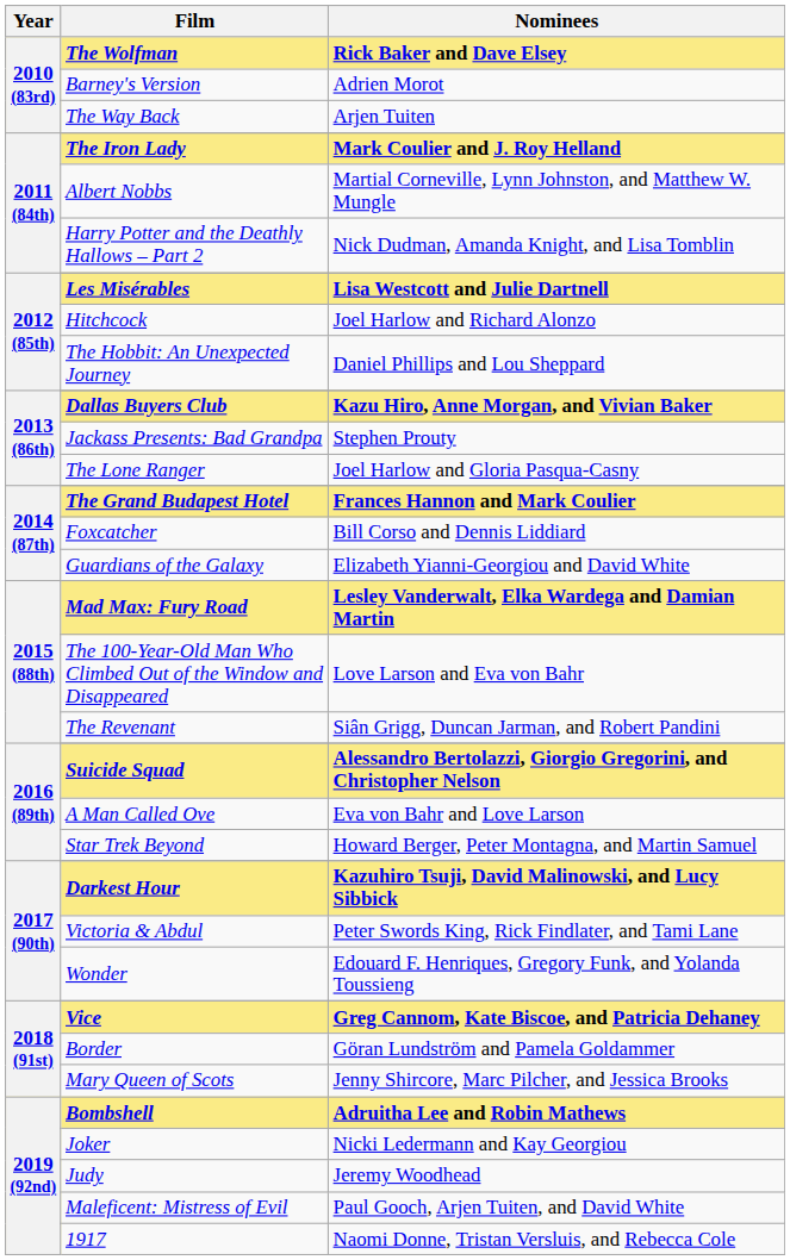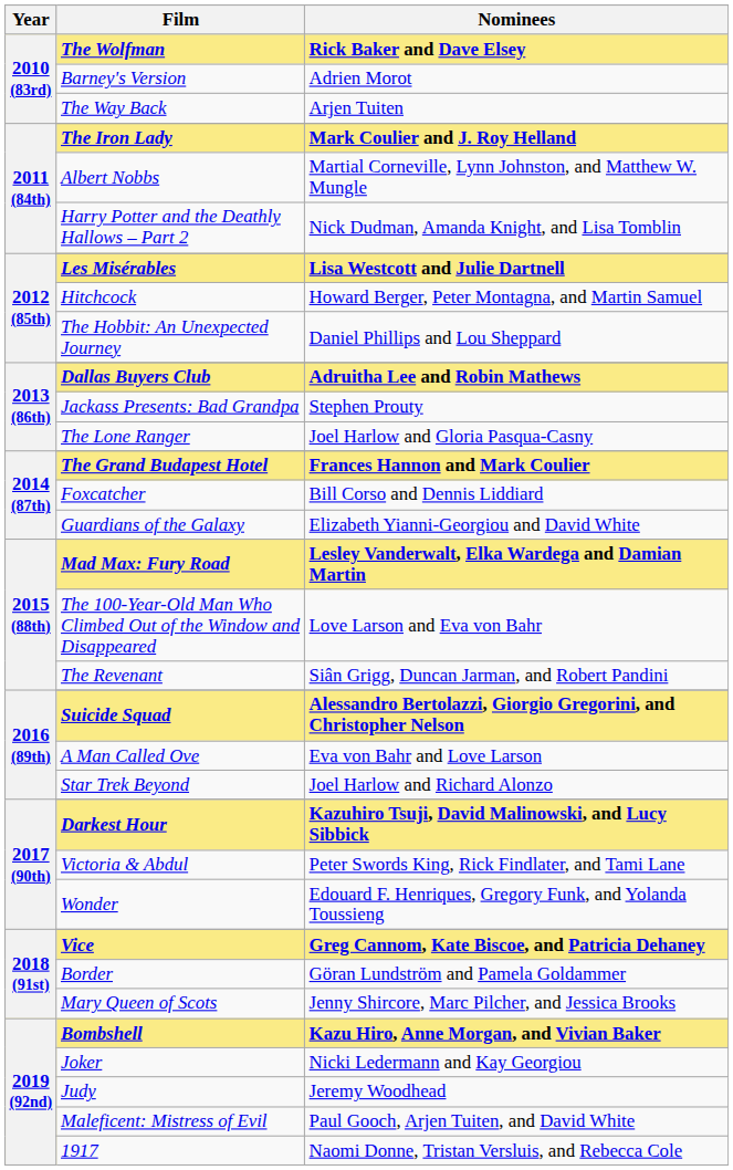 <table class="wikitable" style="width:100%">
 <tr bgcolor="#bebebe">
 <th width="5%">Year</th>
 <th width="35%">Film</th>
 <th width="60%">Nominees</th>
 </tr>
 <tr style="background:#FAEB86">
 <th rowspan="3"><a href='#'>2010</a><br><small><a href='#'>(83rd)</a></small></th>
 <td><strong><em><a href='#'>The Wolfman</a></em></strong></td>
 <td><strong><a href='#'>Rick Baker</a> and <a href='#'>Dave Elsey</a></strong></td>
 </tr>
 <tr>
 <td><em><a href='#'>Barney's Version</a></em></td>
 <td><a href='#'>Adrien Morot</a></td>
 </tr>
 <tr>
 <td><em><a href='#'>The Way Back</a></em></td>
 <td><a href='#'>Arjen Tuiten</a></td>
 </tr>
 <tr>
 <th rowspan="4" style="text-align:center"><a href='#'>2011</a><br><small><a href='#'>(84th)</a></small></th>
 </tr>
 <tr style="background:#FAEB86">
 <td><strong><em><a href='#'>The Iron Lady</a></em></strong></td>
 <td><strong><a href='#'>Mark Coulier</a> and <a href='#'>J. Roy Helland</a></strong></td>
 </tr>
 <tr>
 <td scope="row"><em><a href='#'>Albert Nobbs</a></em></td>
 <td><a href='#'>Martial Corneville</a>, <a href='#'>Lynn Johnston</a>, and <a href='#'>Matthew W. Mungle</a></td>
 </tr>
 <tr>
 <td><em><a href='#'>Harry Potter and the Deathly Hallows – Part 2</a></em></td>
 <td><a href='#'>Nick Dudman</a>, <a href='#'>Amanda Knight</a>, and <a href='#'>Lisa Tomblin</a></td>
 </tr>
 <tr>
 <th rowspan="4" style="text-align:center"><a href='#'>2012</a><br><small><a href='#'>(85th)</a></small></th>
 </tr>
 <tr style="background:#FAEB86">
 <td><strong><em><a href='#'>Les Misérables</a></em></strong></td>
 <td><strong><a href='#'>Lisa Westcott</a> and <a href='#'>Julie Dartnell</a></strong></td>
 </tr>
 <tr>
 <td><em><a href='#'>Hitchcock</a></em></td>
-<td><a href='#'>Joel Harlow</a> and <a href='#'>Richard Alonzo</a></td>
+<td><a href='#'>Howard Berger</a>, <a href='#'>Peter Montagna</a>, and <a href='#'>Martin Samuel</a></td>
 </tr>
 <tr>
 <td><em><a href='#'>The Hobbit: An Unexpected Journey</a></em></td>
 <td><a href='#'>Daniel Phillips</a> and <a href='#'>Lou Sheppard</a></td>
 </tr>
 <tr>
 <th rowspan="4" style="text-align:center"><a href='#'>2013</a><br><small><a href='#'>(86th)</a></small></th>
 </tr>
 <tr style="background:#FAEB86">
 <td><strong><em><a href='#'>Dallas Buyers Club</a></em></strong></td>
-<td><strong><a href='#'>Kazu Hiro</a>, <a href='#'>Anne Morgan</a>, and <a href='#'>Vivian Baker</a></strong></td>
+<td><strong><a href='#'>Adruitha Lee</a> and <a href='#'>Robin Mathews</a></strong></td>
 </tr>
 <tr>
 <td><em><a href='#'>Jackass Presents: Bad Grandpa</a></em></td>
 <td><a href='#'>Stephen Prouty</a></td>
 </tr>
 <tr>
 <td><em><a href='#'>The Lone Ranger</a></em></td>
 <td><a href='#'>Joel Harlow</a> and <a href='#'>Gloria Pasqua-Casny</a></td>
 </tr>
 <tr>
 <th rowspan="4" style="text-align:center"><a href='#'>2014</a><br><small><a href='#'>(87th)</a></small></th>
 </tr>
 <tr style="background:#FAEB86">
 <td><strong><em><a href='#'>The Grand Budapest Hotel</a></em></strong></td>
 <td><strong><a href='#'>Frances Hannon</a> and <a href='#'>Mark Coulier</a></strong></td>
 </tr>
 <tr>
 <td><em><a href='#'>Foxcatcher</a></em></td>
 <td><a href='#'>Bill Corso</a> and <a href='#'>Dennis Liddiard</a></td>
 </tr>
 <tr>
 <td><em><a href='#'>Guardians of the Galaxy</a></em></td>
 <td><a href='#'>Elizabeth Yianni-Georgiou</a> and <a href='#'>David White</a></td>
 </tr>
 <tr>
 <th rowspan="4" style="text-align:center"><a href='#'>2015</a><br><small><a href='#'>(88th)</a></small> <br></th>
 </tr>
 <tr style="background:#FAEB86">
 <td><strong><em><a href='#'>Mad Max: Fury Road</a></em></strong></td>
 <td><strong><a href='#'>Lesley Vanderwalt</a>, <a href='#'>Elka Wardega</a> and <a href='#'>Damian Martin</a></strong></td>
 </tr>
 <tr>
 <td><em><a href='#'>The 100-Year-Old Man Who Climbed Out of the Window and Disappeared</a></em></td>
 <td><a href='#'>Love Larson</a> and <a href='#'>Eva von Bahr</a></td>
 </tr>
 <tr>
 <td><em><a href='#'>The Revenant</a></em></td>
 <td><a href='#'>Siân Grigg</a>, <a href='#'>Duncan Jarman</a>, and <a href='#'>Robert Pandini</a></td>
 </tr>
 <tr>
 <th rowspan="4" style="text-align:center"><a href='#'>2016</a><br><small><a href='#'>(89th)</a></small> <br></th>
 </tr>
 <tr style="background:#FAEB86">
 <td><strong><em><a href='#'>Suicide Squad</a></em></strong></td>
 <td><strong><a href='#'>Alessandro Bertolazzi</a>, <a href='#'>Giorgio Gregorini</a>, and <a href='#'>Christopher Nelson</a></strong></td>
 </tr>
 <tr>
 <td><em><a href='#'>A Man Called Ove</a></em></td>
 <td><a href='#'>Eva von Bahr</a> and <a href='#'>Love Larson</a></td>
 </tr>
 <tr>
 <td><em><a href='#'>Star Trek Beyond</a></em></td>
-<td><a href='#'>Howard Berger</a>, <a href='#'>Peter Montagna</a>, and <a href='#'>Martin Samuel</a></td>
+<td><a href='#'>Joel Harlow</a> and <a href='#'>Richard Alonzo</a></td>
 </tr>
 <tr>
 <th rowspan="4" style="text-align:center"><a href='#'>2017</a><br><small><a href='#'>(90th)</a></small> <br></th>
 </tr>
 <tr style="background:#FAEB86">
 <td><strong><em><a href='#'>Darkest Hour</a></em></strong></td>
 <td><strong><a href='#'>Kazuhiro Tsuji</a>, <a href='#'>David Malinowski</a>, and <a href='#'>Lucy Sibbick</a></strong></td>
 </tr>
 <tr>
 <td><em><a href='#'>Victoria & Abdul</a></em></td>
 <td><a href='#'>Peter Swords King</a>, <a href='#'>Rick Findlater</a>, and <a href='#'>Tami Lane</a></td>
 </tr>
 <tr>
 <td><em><a href='#'>Wonder</a></em></td>
 <td><a href='#'>Edouard F. Henriques</a>, <a href='#'>Gregory Funk</a>, and <a href='#'>Yolanda Toussieng</a></td>
 </tr>
 <tr>
 <th rowspan="4" style="text-align:center"><a href='#'>2018</a><br><small><a href='#'>(91st)</a></small> <br></th>
 </tr>
 <tr style="background:#FAEB86">
 <td><strong><em><a href='#'>Vice</a></em></strong></td>
 <td><strong><a href='#'>Greg Cannom</a>, <a href='#'>Kate Biscoe</a>, and <a href='#'>Patricia Dehaney</a></strong></td>
 </tr>
 <tr>
 <td><em><a href='#'>Border</a></em></td>
 <td><a href='#'>Göran Lundström</a> and <a href='#'>Pamela Goldammer</a></td>
 </tr>
 <tr>
 <td><em><a href='#'>Mary Queen of Scots</a></em></td>
 <td><a href='#'>Jenny Shircore</a>, <a href='#'>Marc Pilcher</a>, and <a href='#'>Jessica Brooks</a></td>
 </tr>
 <tr style="background:#FAEB86">
 <th rowspan="5"><a href='#'>2019</a><br><small><a href='#'>(92nd)</a></small> <br></th>
 <td><strong><em><a href='#'>Bombshell</a></em></strong></td>
-<td><strong><a href='#'>Adruitha Lee</a> and <a href='#'>Robin Mathews</a></strong></td>
+<td><strong><a href='#'>Kazu Hiro</a>, <a href='#'>Anne Morgan</a>, and <a href='#'>Vivian Baker</a></strong></td>
 </tr>
 <tr>
 <td><em><a href='#'>Joker</a></em></td>
 <td><a href='#'>Nicki Ledermann</a> and <a href='#'>Kay Georgiou</a></td>
 </tr>
 <tr>
 <td><em><a href='#'>Judy</a></em></td>
 <td><a href='#'>Jeremy Woodhead</a></td>
 </tr>
 <tr>
 <td><em><a href='#'>Maleficent: Mistress of Evil</a></em></td>
 <td><a href='#'>Paul Gooch</a>, <a href='#'>Arjen Tuiten</a>, and <a href='#'>David White</a></td>
 </tr>
 <tr>
 <td><em><a href='#'>1917</a></em></td>
 <td><a href='#'>Naomi Donne</a>, <a href='#'>Tristan Versluis</a>, and <a href='#'>Rebecca Cole</a></td>
 </tr>
 </table>
